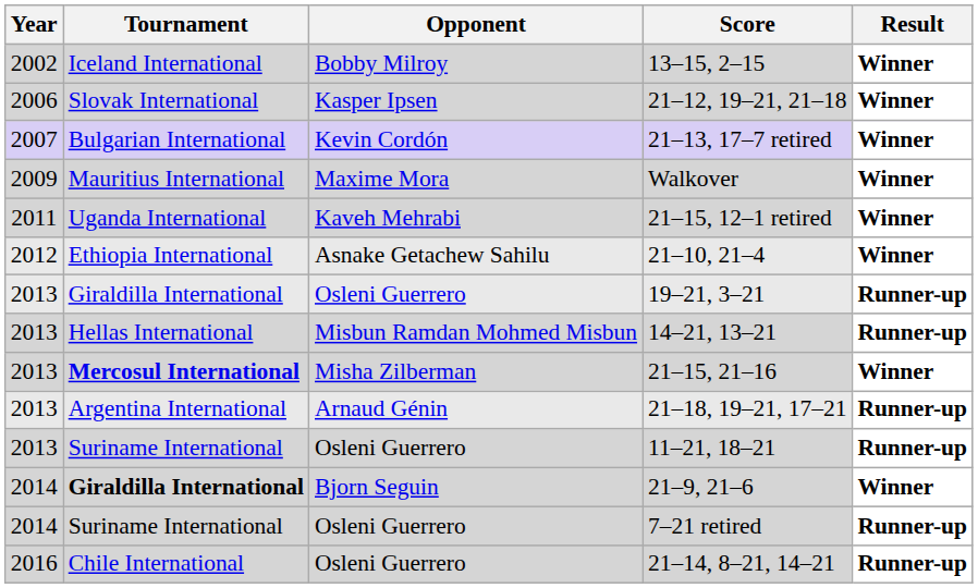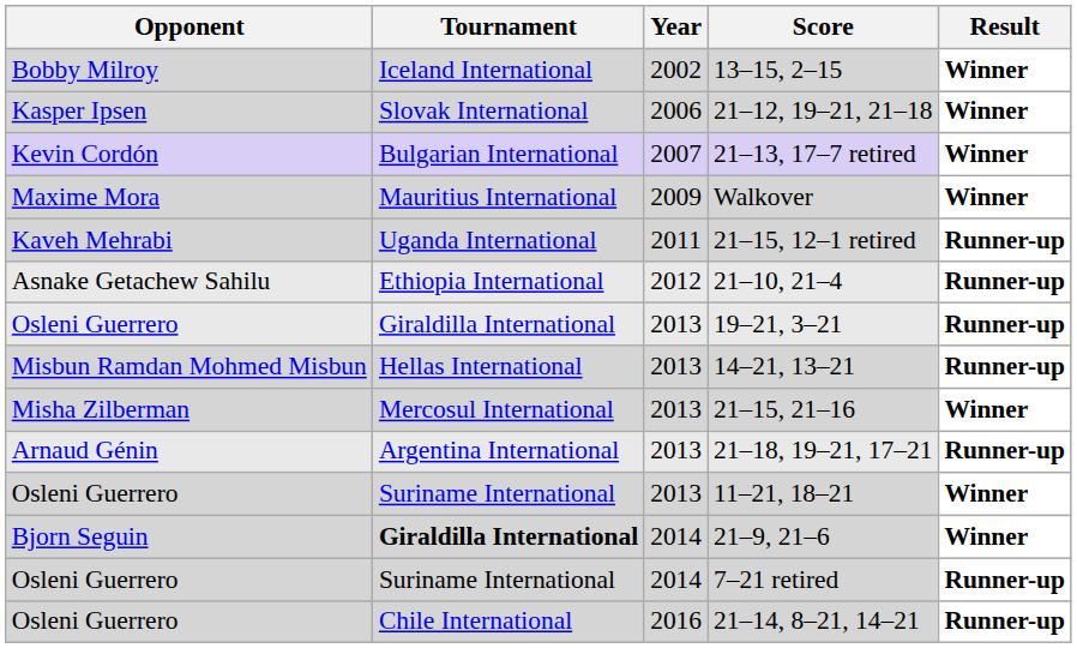 <table class="sortable wikitable" style="font-size: 90%;">
 <tr>
+<th>Opponent</th>
+<th>Tournament</th>
 <th>Year</th>
-<th>Tournament</th>
-<th>Opponent</th>
 <th>Score</th>
 <th>Result</th>
 </tr>
 <tr style="background:#D5D5D5">
+<td align="left"> <a href='#'>Bobby Milroy</a></td>
+<td align="left"><a href='#'>Iceland International</a></td>
 <td align="center">2002</td>
-<td align="left"><a href='#'>Iceland International</a></td>
-<td align="left"> <a href='#'>Bobby Milroy</a></td>
 <td align="left">13–15, 2–15</td>
 <td style="text-align:left; background:white"> <strong>Winner</strong></td>
 </tr>
 <tr style="background:#D5D5D5">
+<td align="left"> <a href='#'>Kasper Ipsen</a></td>
+<td align="left"><a href='#'>Slovak International</a></td>
 <td align="center">2006</td>
-<td align="left"><a href='#'>Slovak International</a></td>
-<td align="left"> <a href='#'>Kasper Ipsen</a></td>
 <td align="left">21–12, 19–21, 21–18</td>
 <td style="text-align:left; background:white"> <strong>Winner</strong></td>
 </tr>
 <tr style="background:#D8CEF6">
+<td align="left"> <a href='#'>Kevin Cordón</a></td>
+<td align="left"><a href='#'>Bulgarian International</a></td>
 <td align="center">2007</td>
-<td align="left"><a href='#'>Bulgarian International</a></td>
-<td align="left"> <a href='#'>Kevin Cordón</a></td>
 <td align="left">21–13, 17–7 retired</td>
 <td style="text-align:left; background:white"> <strong>Winner</strong></td>
 </tr>
 <tr style="background:#D5D5D5">
+<td align="left"> <a href='#'>Maxime Mora</a></td>
+<td align="left"><a href='#'>Mauritius International</a></td>
 <td align="center">2009</td>
-<td align="left"><a href='#'>Mauritius International</a></td>
-<td align="left"> <a href='#'>Maxime Mora</a></td>
 <td align="left">Walkover</td>
 <td style="text-align:left; background:white"> <strong>Winner</strong></td>
 </tr>
 <tr style="background:#D5D5D5">
+<td align="left"> <a href='#'>Kaveh Mehrabi</a></td>
+<td align="left"><a href='#'>Uganda International</a></td>
 <td align="center">2011</td>
-<td align="left"><a href='#'>Uganda International</a></td>
-<td align="left"> <a href='#'>Kaveh Mehrabi</a></td>
 <td align="left">21–15, 12–1 retired</td>
-<td style="text-align:left; background:white"> <strong>Winner</strong></td>
+<td style="text-align:left; background:white"> <strong>Runner-up</strong></td>
 </tr>
 <tr style="background:#E9E9E9">
+<td align="left"> Asnake Getachew Sahilu</td>
+<td align="left"><a href='#'>Ethiopia International</a></td>
 <td align="center">2012</td>
-<td align="left"><a href='#'>Ethiopia International</a></td>
-<td align="left"> Asnake Getachew Sahilu</td>
 <td align="left">21–10, 21–4</td>
-<td style="text-align:left; background:white"> <strong>Winner</strong></td>
+<td style="text-align:left; background:white"> <strong>Runner-up</strong></td>
 </tr>
 <tr style="background:#E9E9E9">
+<td align="left"> <a href='#'>Osleni Guerrero</a></td>
+<td align="left"><a href='#'>Giraldilla International</a></td>
 <td align="center">2013</td>
-<td align="left"><a href='#'>Giraldilla International</a></td>
-<td align="left"> <a href='#'>Osleni Guerrero</a></td>
 <td align="left">19–21, 3–21</td>
 <td style="text-align:left; background:white"> <strong>Runner-up</strong></td>
 </tr>
 <tr style="background:#D5D5D5">
+<td align="left"> <a href='#'>Misbun Ramdan Mohmed Misbun</a></td>
+<td align="left"><a href='#'>Hellas International</a></td>
 <td align="center">2013</td>
-<td align="left"><a href='#'>Hellas International</a></td>
-<td align="left"> <a href='#'>Misbun Ramdan Mohmed Misbun</a></td>
 <td align="left">14–21, 13–21</td>
 <td style="text-align:left; background:white"> <strong>Runner-up</strong></td>
 </tr>
 <tr style="background:#D5D5D5">
+<td align="left"> <a href='#'>Misha Zilberman</a></td>
+<td align="left"><a href='#'>Mercosul International</a></td>
 <td align="center">2013</td>
-<td align="left"><strong><a href='#'>Mercosul International</a></strong></td>
-<td align="left"> <a href='#'>Misha Zilberman</a></td>
 <td align="left">21–15, 21–16</td>
 <td style="text-align:left; background:white"> <strong>Winner</strong></td>
 </tr>
 <tr style="background:#E9E9E9">
+<td align="left"> <a href='#'>Arnaud Génin</a></td>
+<td align="left"><a href='#'>Argentina International</a></td>
 <td align="center">2013</td>
-<td align="left"><a href='#'>Argentina International</a></td>
-<td align="left"> <a href='#'>Arnaud Génin</a></td>
 <td align="left">21–18, 19–21, 17–21</td>
 <td style="text-align:left; background:white"> <strong>Runner-up</strong></td>
 </tr>
 <tr style="background:#D5D5D5">
+<td align="left"> Osleni Guerrero</td>
+<td align="left"><a href='#'>Suriname International</a></td>
 <td align="center">2013</td>
-<td align="left"><a href='#'>Suriname International</a></td>
-<td align="left"> Osleni Guerrero</td>
 <td align="left">11–21, 18–21</td>
-<td style="text-align:left; background:white"> <strong>Runner-up</strong></td>
+<td style="text-align:left; background:white"> <strong>Winner</strong></td>
 </tr>
 <tr style="background:#D5D5D5">
+<td align="left"> <a href='#'>Bjorn Seguin</a></td>
+<td align="left"><strong>Giraldilla International</strong></td>
 <td align="center">2014</td>
-<td align="left"><strong>Giraldilla International</strong></td>
-<td align="left"> <a href='#'>Bjorn Seguin</a></td>
 <td align="left">21–9, 21–6</td>
 <td style="text-align:left; background:white"> <strong>Winner</strong></td>
 </tr>
 <tr style="background:#D5D5D5">
+<td align="left"> Osleni Guerrero</td>
+<td align="left">Suriname International</td>
 <td align="center">2014</td>
-<td align="left">Suriname International</td>
-<td align="left"> Osleni Guerrero</td>
 <td align="left">7–21 retired</td>
 <td style="text-align:left; background:white"> <strong>Runner-up</strong></td>
 </tr>
 <tr style="background:#D5D5D5">
+<td align="left"> Osleni Guerrero</td>
+<td align="left"><a href='#'>Chile International</a></td>
 <td align="center">2016</td>
-<td align="left"><a href='#'>Chile International</a></td>
-<td align="left"> Osleni Guerrero</td>
 <td align="left">21–14, 8–21, 14–21</td>
 <td style="text-align:left; background:white"> <strong>Runner-up</strong></td>
 </tr>
 </table>
